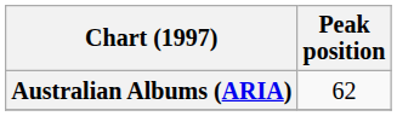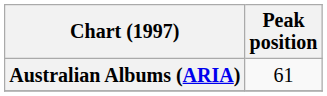 <table class="wikitable sortable plainrowheaders" style="text-align:center">
 <tr>
 <th scope="col">Chart (1997)</th>
 <th scope="col">Peak<br>position</th>
 </tr>
 <tr>
 <th scope="row">Australian Albums (<a href='#'>ARIA</a>)</th>
-<td>62</td>
+<td>61</td>
 </tr>
 <tr>
 </tr>
 <tr>
 </tr>
 <tr>
 </tr>
 <tr>
 </tr>
 <tr>
 </tr>
 <tr>
 </tr>
 </table>
